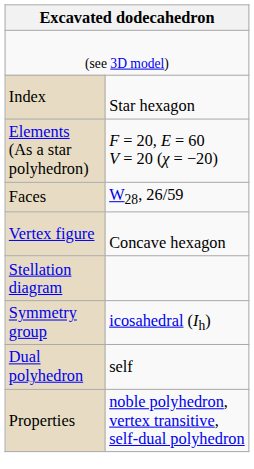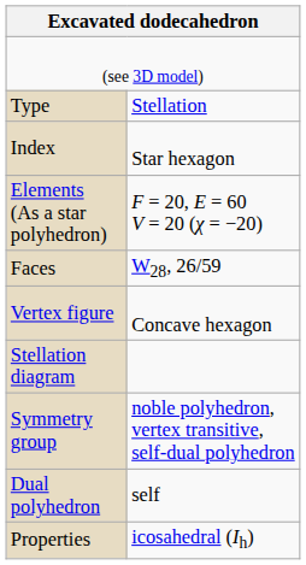 <table class=wikitable align=right width=240>
 <tr>
 <th bgcolor=#e7dcc3 colspan=2>Excavated dodecahedron</th>
 </tr>
 <tr>
 <td align=center colspan=2><br><small>(see <a href='#'>3D model</a>)</small></td>
+</tr>
+<tr>
+<td bgcolor=#e7dcc3>Type</td>
+<td><a href='#'>Stellation</a></td>
 </tr>
 <tr>
 <td bgcolor=#e7dcc3>Index</td>
 <td><br>Star hexagon</td>
 </tr>
 <tr>
 <td bgcolor=#e7dcc3><a href='#'>Elements</a><br>(As a star polyhedron)</td>
 <td><em>F</em> = 20, <em>E</em> = 60<br><em>V</em> = 20 (<em>χ</em> = −20)</td>
 </tr>
 <tr>
 <td bgcolor=#e7dcc3>Faces</td>
 <td><a href='#'>W</a><sub>28</sub>, 26/59</td>
 </tr>
 <tr>
 <td bgcolor=#e7dcc3><a href='#'>Vertex figure</a></td>
 <td><br>Concave hexagon</td>
 </tr>
 <tr>
 <td bgcolor=#e7dcc3><a href='#'>Stellation diagram</a></td>
 <td></td>
 </tr>
 <tr>
 <td bgcolor=#e7dcc3><a href='#'>Symmetry group</a></td>
-<td><a href='#'>icosahedral</a> (<em>I</em><sub>h</sub>)</td>
+<td><a href='#'>noble polyhedron</a>, <a href='#'>vertex transitive</a>, <a href='#'>self-dual polyhedron</a></td>
 </tr>
 <tr>
 <td bgcolor=#e7dcc3><a href='#'>Dual polyhedron</a></td>
 <td>self</td>
 </tr>
 <tr>
 <td bgcolor=#e7dcc3>Properties</td>
-<td><a href='#'>noble polyhedron</a>, <a href='#'>vertex transitive</a>, <a href='#'>self-dual polyhedron</a></td>
+<td><a href='#'>icosahedral</a> (<em>I</em><sub>h</sub>)</td>
 </tr>
 </table>
